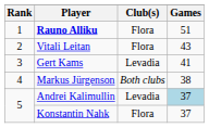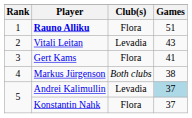 <table class="wikitable sortable" style="text-align: center;">
 <tr>
 </tr>
 <tr>
 <th>Rank</th>
 <th>Player</th>
 <th>Club(s)</th>
 <th>Games</th>
 </tr>
 <tr>
 <td>1</td>
 <td align=left> <strong><a href='#'>Rauno Alliku</a></strong></td>
 <td>Flora</td>
 <td>51</td>
 </tr>
 <tr>
 <td>2</td>
 <td align=left> <a href='#'>Vitali Leitan</a></td>
-<td>Flora</td>
+<td>Levadia</td>
 <td>43</td>
 </tr>
 <tr>
 <td>3</td>
 <td align=left> <a href='#'>Gert Kams</a></td>
-<td>Levadia</td>
+<td>Flora</td>
 <td>41</td>
 </tr>
 <tr>
 <td>4</td>
 <td align=left> <a href='#'>Markus Jürgenson</a></td>
 <td><em>Both clubs</em></td>
 <td>38</td>
 </tr>
 <tr>
 <td rowspan=2>5</td>
 <td align=left> <a href='#'>Andrei Kalimullin</a></td>
 <td>Levadia</td>
 <td style="background: lightblue;">37</td>
 </tr>
 <tr>
 <td align=left> <a href='#'>Konstantin Nahk</a></td>
 <td>Flora</td>
 <td>37</td>
 </tr>
 </table>
